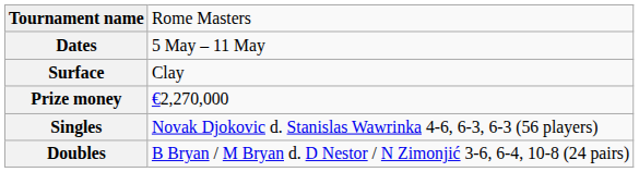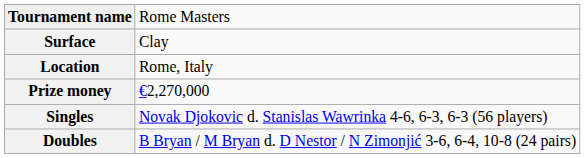 <table class="wikitable">
 <tr>
 <td bgcolor="#EFEFEF"><strong>Tournament name</strong></td>
 <td>Rome Masters</td>
 </tr>
 <tr>
-<th>Dates</th>
-<td>5 May – 11 May</td>
+<th>Surface</th>
+<td>Clay</td>
 </tr>
 <tr>
-<th>Surface</th>
-<td>Clay</td>
+<th>Location</th>
+<td>Rome, Italy</td>
 </tr>
 <tr>
 <th>Prize money</th>
 <td><a href='#'>€</a>2,270,000</td>
 </tr>
 <tr>
 <th>Singles</th>
 <td><a href='#'>Novak Djokovic</a> d. <a href='#'>Stanislas Wawrinka</a> 4-6, 6-3, 6-3 (56 players)</td>
 </tr>
 <tr>
 <th>Doubles</th>
 <td><a href='#'>B Bryan</a> / <a href='#'>M Bryan</a> d. <a href='#'>D Nestor</a> / <a href='#'>N Zimonjić</a> 3-6, 6-4, 10-8  (24 pairs)</td>
 </tr>
 </table>
